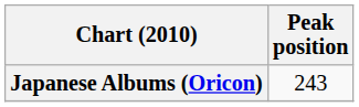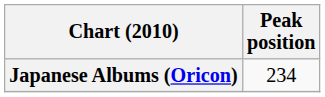 <table class="wikitable sortable plainrowheaders" style="text-align:center">
 <tr>
 <th scope="col">Chart (2010)</th>
 <th scope="col">Peak<br>position</th>
 </tr>
 <tr>
 <th scope="row">Japanese Albums (<a href='#'>Oricon</a>)</th>
-<td>243</td>
+<td>234</td>
 </tr>
 <tr>
 </tr>
 <tr>
 </tr>
 <tr>
 </tr>
 <tr>
 </tr>
 </table>
